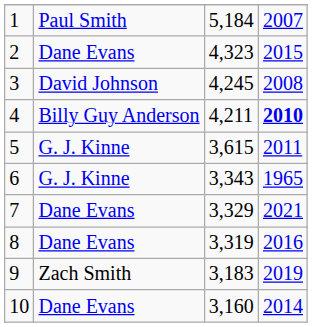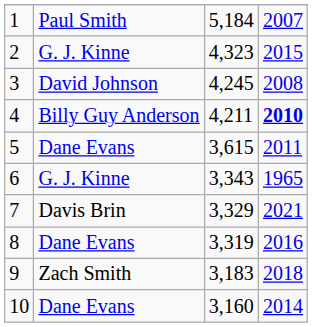 <table class="wikitable">
 <tr>
 </tr>
 <tr>
 <td>1</td>
 <td><a href='#'>Paul Smith</a></td>
 <td><abbr>5,184</abbr></td>
 <td><a href='#'>2007</a></td>
 </tr>
 <tr>
 <td>2</td>
-<td><a href='#'>Dane Evans</a></td>
+<td><a href='#'>G. J. Kinne</a></td>
 <td><abbr>4,323</abbr></td>
 <td><a href='#'>2015</a></td>
 </tr>
 <tr>
 <td>3</td>
 <td><a href='#'>David Johnson</a></td>
 <td><abbr>4,245</abbr></td>
 <td><a href='#'>2008</a></td>
 </tr>
 <tr>
 <td>4</td>
 <td><a href='#'>Billy Guy Anderson</a></td>
 <td><abbr>4,211</abbr></td>
 <td><strong><a href='#'>2010</a></strong></td>
 </tr>
 <tr>
 <td>5</td>
-<td><a href='#'>G. J. Kinne</a></td>
+<td><a href='#'>Dane Evans</a></td>
 <td><abbr>3,615</abbr></td>
 <td><a href='#'>2011</a></td>
 </tr>
 <tr>
 <td>6</td>
 <td><a href='#'>G. J. Kinne</a></td>
 <td><abbr>3,343</abbr></td>
 <td><a href='#'>1965</a></td>
 </tr>
 <tr>
 <td>7</td>
-<td><a href='#'>Dane Evans</a></td>
+<td>Davis Brin</td>
 <td><abbr>3,329</abbr></td>
 <td><a href='#'>2021</a></td>
 </tr>
 <tr>
 <td>8</td>
 <td><a href='#'>Dane Evans</a></td>
 <td><abbr>3,319</abbr></td>
 <td><a href='#'>2016</a></td>
 </tr>
 <tr>
 <td>9</td>
 <td>Zach Smith</td>
 <td><abbr>3,183</abbr></td>
-<td><a href='#'>2019</a></td>
+<td><a href='#'>2018</a></td>
 </tr>
 <tr>
 <td>10</td>
 <td><a href='#'>Dane Evans</a></td>
 <td><abbr>3,160</abbr></td>
 <td><a href='#'>2014</a></td>
 </tr>
 </table>
